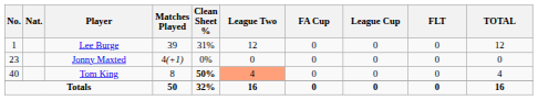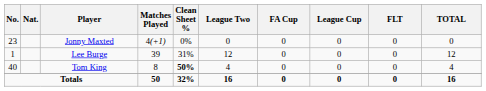 <table class="wikitable sortable alternance"  style="font-size:85%; text-align:center; line-height:14px; width:60%;">
 <tr>
 <th width=10>No.</th>
 <th width=10>Nat.</th>
 <th scope="col" style="width:300px;">Player</th>
 <th>Matches Played</th>
 <th>Clean Sheet %</th>
 <th width=150>League Two</th>
 <th width=150>FA Cup</th>
 <th width=150>League Cup</th>
 <th width=150>FLT</th>
 <th width=150>TOTAL</th>
 </tr>
 <tr>
+<td>23</td>
+<td></td>
+<td><a href='#'>Jonny Maxted</a></td>
+<td>4<em>(+1)</em></td>
+<td>0%</td>
+<td>0</td>
+<td>0</td>
+<td>0</td>
+<td>0</td>
+<td>0</td>
+</tr>
+<tr>
 <td>1</td>
 <td></td>
 <td><a href='#'>Lee Burge</a></td>
 <td>39</td>
 <td>31%</td>
 <td>12</td>
 <td>0</td>
 <td>0</td>
 <td>0</td>
 <td>12</td>
 </tr>
 <tr>
-<td>23</td>
-<td></td>
-<td><a href='#'>Jonny Maxted</a></td>
-<td>4<em>(+1)</em></td>
-<td>0%</td>
-<td>0</td>
-<td>0</td>
-<td>0</td>
-<td>0</td>
-<td>0</td>
-</tr>
-<tr>
 <td>40</td>
 <td></td>
 <td><a href='#'>Tom King</a></td>
 <td>8</td>
 <td><strong>50%</strong></td>
-<td style="background: lightsalmon;">4</td>
+<td>4</td>
 <td>0</td>
 <td>0</td>
 <td>0</td>
 <td>4</td>
 </tr>
 <tr>
 </tr>
 <tr class="sortbottom">
 <td colspan="3"><strong>Totals</strong></td>
 <td><strong>50</strong></td>
 <td><strong>32%</strong></td>
 <td><strong>16</strong></td>
 <td><strong>0</strong></td>
 <td><strong>0</strong></td>
 <td><strong>0</strong></td>
 <td><strong>16</strong></td>
 </tr>
 </table>
